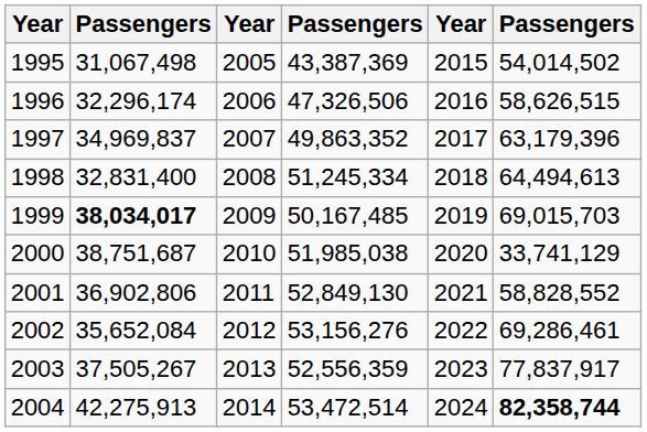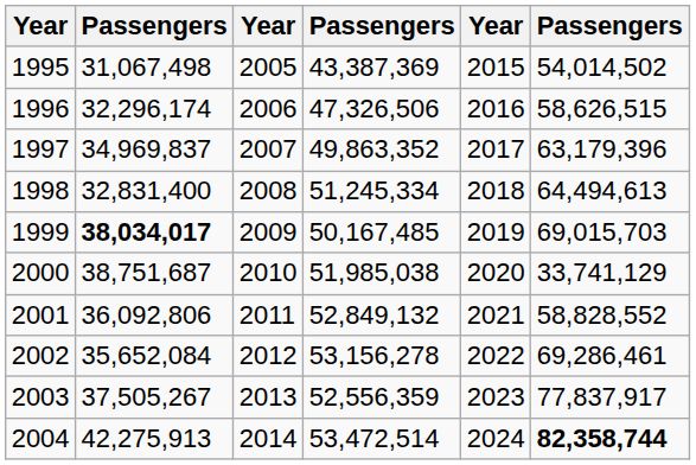 <table class="wikitable">
 <tr>
 <th>Year</th>
 <th>Passengers</th>
 <th>Year</th>
 <th>Passengers</th>
 <th>Year</th>
 <th>Passengers</th>
 </tr>
 <tr>
 <td>1995</td>
 <td>31,067,498</td>
 <td>2005</td>
 <td>43,387,369</td>
 <td>2015</td>
 <td>54,014,502</td>
 </tr>
 <tr>
 <td>1996</td>
 <td>32,296,174</td>
 <td>2006</td>
 <td>47,326,506</td>
 <td>2016</td>
 <td>58,626,515</td>
 </tr>
 <tr>
 <td>1997</td>
 <td>34,969,837</td>
 <td>2007</td>
 <td>49,863,352</td>
 <td>2017</td>
 <td>63,179,396</td>
 </tr>
 <tr>
 <td>1998</td>
 <td>32,831,400</td>
 <td>2008</td>
 <td>51,245,334</td>
 <td>2018</td>
 <td>64,494,613</td>
 </tr>
 <tr>
 <td>1999</td>
 <td><strong>38,034,017</strong></td>
 <td>2009</td>
 <td>50,167,485</td>
 <td>2019</td>
 <td>69,015,703</td>
 </tr>
 <tr>
 <td>2000</td>
 <td>38,751,687</td>
 <td>2010</td>
 <td>51,985,038</td>
 <td>2020</td>
 <td>33,741,129</td>
 </tr>
 <tr>
 <td>2001</td>
-<td>36,902,806</td>
+<td>36,092,806</td>
 <td>2011</td>
-<td>52,849,130</td>
+<td>52,849,132</td>
 <td>2021</td>
 <td>58,828,552</td>
 </tr>
 <tr>
 <td>2002</td>
 <td>35,652,084</td>
 <td>2012</td>
-<td>53,156,276</td>
+<td>53,156,278</td>
 <td>2022</td>
 <td>69,286,461</td>
 </tr>
 <tr>
 <td>2003</td>
 <td>37,505,267</td>
 <td>2013</td>
 <td>52,556,359</td>
 <td>2023</td>
 <td>77,837,917</td>
 </tr>
 <tr>
 <td>2004</td>
 <td>42,275,913</td>
 <td>2014</td>
 <td>53,472,514</td>
 <td>2024</td>
 <td><strong>82,358,744</strong></td>
 </tr>
 </table>
